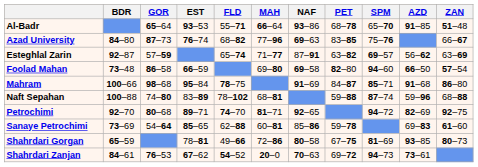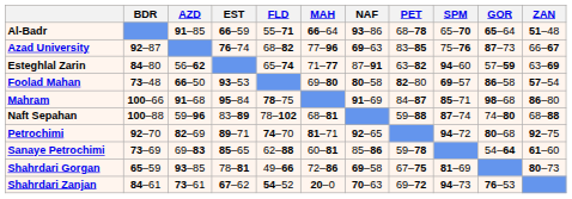 <table cellspacing="0" cellpadding="3" style="background-color: #fff5ee; font-size: 90%; text-align: center" class="wikitable">
 <tr>
 <th width=150></th>
 <th width=52>BDR</th>
-<th width=52><a href='#'>GOR</a></th>
+<th width=52><a href='#'>AZD</a></th>
 <th width=52>EST</th>
 <th width=52><a href='#'>FLD</a></th>
 <th width=52><a href='#'>MAH</a></th>
 <th width=52>NAF</th>
 <th width=52><a href='#'>PET</a></th>
 <th width=52><a href='#'>SPM</a></th>
-<th width=52><a href='#'>AZD</a></th>
+<th width=52><a href='#'>GOR</a></th>
 <th width=52><a href='#'>ZAN</a></th>
 </tr>
 <tr>
 <td align=left><strong>Al-Badr</strong></td>
 <td bgcolor="#6495ed"></td>
-<td><strong>65</strong>–64</td>
-<td><strong>93</strong>–53</td>
+<td><strong>91</strong>–85</td>
+<td><strong>66</strong>–59</td>
 <td>55–<strong>71</strong></td>
 <td><strong>66</strong>–64</td>
 <td><strong>93</strong>–86</td>
 <td>68–<strong>78</strong></td>
 <td>65–<strong>70</strong></td>
-<td><strong>91</strong>–85</td>
+<td><strong>65</strong>–64</td>
 <td><strong>51</strong>–48</td>
 </tr>
 <tr>
 <td align=left><strong><a href='#'>Azad University</a></strong></td>
-<td><strong>84</strong>–80</td>
-<td><strong>87</strong>–73</td>
+<td><strong>92</strong>–87</td>
+<td bgcolor="#6495ed"></td>
 <td><strong>76</strong>–74</td>
 <td>68–<strong>82</strong></td>
 <td>77–<strong>96</strong></td>
 <td><strong>69</strong>–63</td>
 <td>83–<strong>85</strong></td>
 <td>75–<strong>76</strong></td>
-<td bgcolor="#6495ed"></td>
+<td><strong>87</strong>–73</td>
 <td>66–<strong>67</strong></td>
 </tr>
 <tr>
 <td align=left><strong>Esteghlal Zarin</strong></td>
-<td><strong>92</strong>–87</td>
-<td>57–<strong>59</strong></td>
+<td><strong>84</strong>–80</td>
+<td>56–<strong>62</strong></td>
 <td bgcolor="#6495ed"></td>
 <td>65–<strong>74</strong></td>
 <td>71–<strong>77</strong></td>
 <td>87–<strong>91</strong></td>
 <td>63–<strong>82</strong></td>
-<td><strong>69</strong>–57</td>
-<td>56–<strong>62</strong></td>
+<td><strong>94</strong>–60</td>
+<td>57–<strong>59</strong></td>
 <td>63–<strong>69</strong></td>
 </tr>
 <tr>
 <td align=left><strong><a href='#'>Foolad Mahan</a></strong></td>
 <td><strong>73</strong>–48</td>
-<td><strong>86</strong>–58</td>
-<td><strong>66</strong>–59</td>
+<td><strong>66</strong>–50</td>
+<td><strong>93</strong>–53</td>
 <td bgcolor="#6495ed"></td>
 <td>69–<strong>80</strong></td>
-<td><strong>69</strong>–58</td>
+<td><strong>80</strong>–58</td>
 <td><strong>82</strong>–80</td>
-<td><strong>94</strong>–60</td>
-<td><strong>66</strong>–50</td>
+<td><strong>69</strong>–57</td>
+<td><strong>86</strong>–58</td>
 <td><strong>57</strong>–54</td>
 </tr>
 <tr>
 <td align=left><strong><a href='#'>Mahram</a></strong></td>
 <td><strong>100</strong>–66</td>
-<td><strong>98</strong>–68</td>
+<td><strong>91</strong>–68</td>
 <td><strong>95</strong>–84</td>
 <td><strong>78</strong>–75</td>
 <td bgcolor="#6495ed"></td>
 <td><strong>91</strong>–69</td>
 <td>84–<strong>87</strong></td>
 <td><strong>85</strong>–71</td>
-<td><strong>91</strong>–68</td>
+<td><strong>98</strong>–68</td>
 <td><strong>86</strong>–80</td>
 </tr>
 <tr>
 <td align=left><strong>Naft Sepahan</strong></td>
 <td><strong>100</strong>–88</td>
-<td>74–<strong>80</strong></td>
+<td>59–<strong>96</strong></td>
 <td>83–<strong>89</strong></td>
 <td>78–<strong>102</strong></td>
 <td>68–<strong>81</strong></td>
 <td bgcolor="#6495ed"></td>
 <td>59–<strong>88</strong></td>
 <td><strong>87</strong>–74</td>
-<td>59–<strong>96</strong></td>
+<td>74–<strong>80</strong></td>
 <td>68–<strong>88</strong></td>
 </tr>
 <tr>
 <td align=left><strong><a href='#'>Petrochimi</a></strong></td>
 <td><strong>92</strong>–70</td>
-<td><strong>80</strong>–68</td>
+<td><strong>82</strong>–69</td>
 <td><strong>89</strong>–71</td>
 <td><strong>74</strong>–70</td>
 <td><strong>81</strong>–71</td>
 <td><strong>92</strong>–65</td>
 <td bgcolor="#6495ed"></td>
 <td><strong>94</strong>–72</td>
-<td><strong>82</strong>–69</td>
+<td><strong>80</strong>–68</td>
 <td><strong>92</strong>–75</td>
 </tr>
 <tr>
 <td align=left><strong><a href='#'>Sanaye Petrochimi</a></strong></td>
 <td><strong>73</strong>–69</td>
-<td>54–<strong>64</strong></td>
+<td>69–<strong>83</strong></td>
 <td><strong>85</strong>–65</td>
 <td>62–<strong>88</strong></td>
 <td>60–<strong>81</strong></td>
 <td>85–<strong>86</strong></td>
 <td>59–<strong>78</strong></td>
 <td bgcolor="#6495ed"></td>
-<td>69–<strong>83</strong></td>
+<td>54–<strong>64</strong></td>
 <td><strong>61</strong>–60</td>
 </tr>
 <tr>
 <td align=left><strong><a href='#'>Shahrdari Gorgan</a></strong></td>
 <td><strong>65</strong>–59</td>
-<td bgcolor="#6495ed"></td>
+<td><strong>93</strong>–85</td>
 <td>78–<strong>81</strong></td>
 <td>49–<strong>66</strong></td>
 <td>72–<strong>86</strong></td>
-<td><strong>80</strong>–58</td>
+<td><strong>69</strong>–58</td>
 <td>67–<strong>75</strong></td>
 <td><strong>81</strong>–69</td>
-<td><strong>93</strong>–85</td>
+<td bgcolor="#6495ed"></td>
 <td><strong>80</strong>–73</td>
 </tr>
 <tr>
 <td align=left><strong><a href='#'>Shahrdari Zanjan</a></strong></td>
 <td><strong>84</strong>–61</td>
-<td><strong>76</strong>–53</td>
+<td><strong>73</strong>–61</td>
 <td><strong>67</strong>–62</td>
 <td><strong>54</strong>–52</td>
 <td><strong>20</strong>–0</td>
 <td><strong>70</strong>–63</td>
 <td>69–<strong>72</strong></td>
 <td><strong>94</strong>–73</td>
-<td><strong>73</strong>–61</td>
+<td><strong>76</strong>–53</td>
 <td bgcolor="#6495ed"></td>
 </tr>
 </table>
